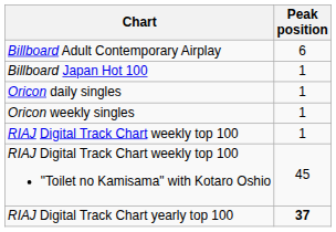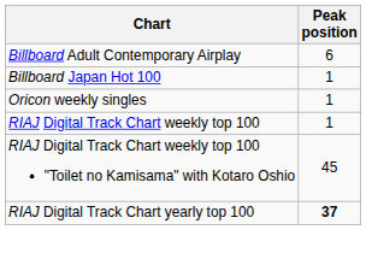 <table class="wikitable sortable">
 <tr>
 <th>Chart</th>
 <th>Peak<br>position</th>
 </tr>
 <tr>
 <td><em><a href='#'>Billboard</a></em> Adult Contemporary Airplay</td>
 <td align="center">6</td>
 </tr>
 <tr>
 <td><em>Billboard</em> <a href='#'>Japan Hot 100</a></td>
-<td align="center">1</td>
-</tr>
-<tr>
-<td><em><a href='#'>Oricon</a></em> daily singles</td>
 <td align="center">1</td>
 </tr>
 <tr>
 <td><em>Oricon</em> weekly singles</td>
 <td align="center">1</td>
 </tr>
 <tr>
 <td><em><a href='#'>RIAJ</a></em> <a href='#'>Digital Track Chart</a> weekly top 100</td>
 <td align="center">1</td>
 </tr>
 <tr>
 <td><em>RIAJ</em> Digital Track Chart weekly top 100<br><ul><li>"Toilet no Kamisama" with Kotaro Oshio</li></ul></td>
 <td align="center">45</td>
 </tr>
 <tr>
 <td><em>RIAJ</em> Digital Track Chart yearly top 100</td>
 <td align="center"><strong>37</strong></td>
 </tr>
 </table>
